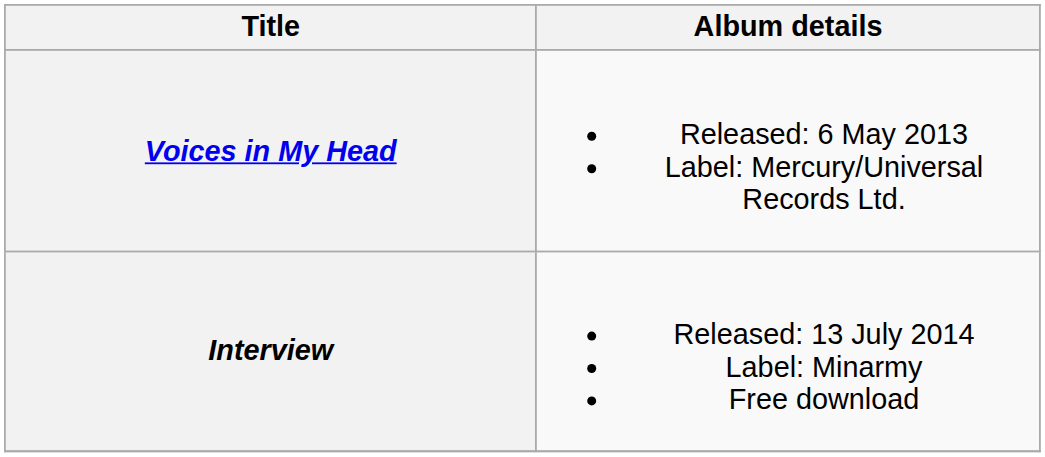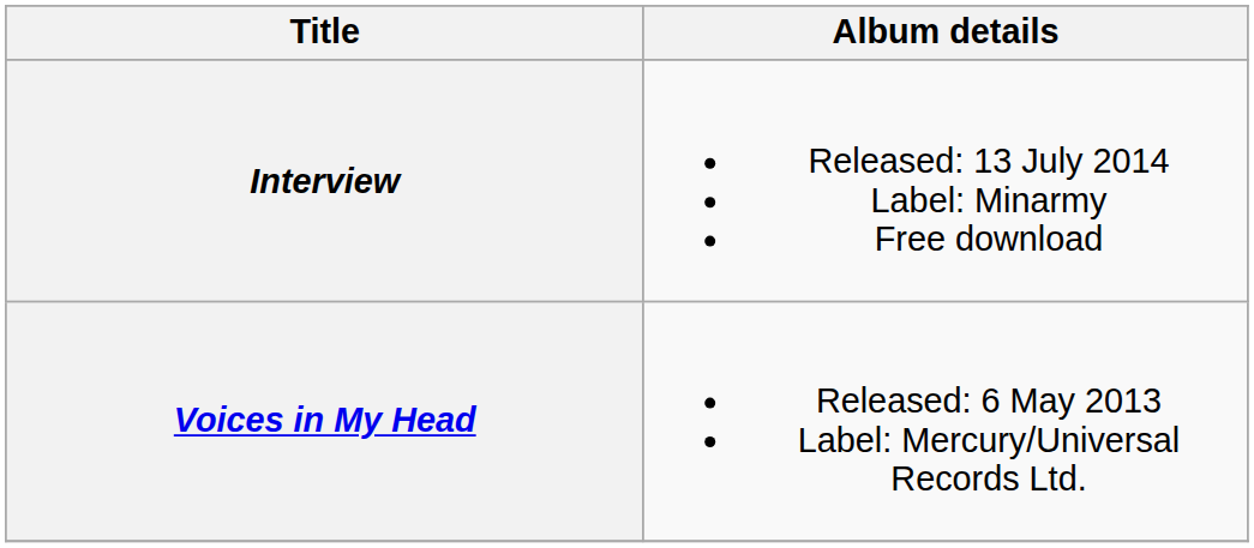 <table class="wikitable" style="text-align:center;">
 <tr>
 <th scope="col" style="width:18em;">Title</th>
 <th scope="col" style="width:17em;">Album details</th>
 </tr>
 <tr>
+<th scope="row"><strong><em>Interview</em></strong></th>
+<td><br><ul><li>Released: 13 July 2014</li><li>Label: Minarmy</li><li>Free download</li></ul></td>
+</tr>
+<tr>
 <th scope="row"><strong><em><a href='#'>Voices in My Head</a></em></strong></th>
 <td><br><ul><li>Released: 6 May 2013</li><li>Label: Mercury/Universal Records Ltd.</li></ul></td>
 </tr>
 <tr>
-<th scope="row"><strong><em>Interview</em></strong></th>
-<td><br><ul><li>Released: 13 July 2014</li><li>Label: Minarmy</li><li>Free download</li></ul></td>
-</tr>
-<tr>
 </tr>
 </table>
